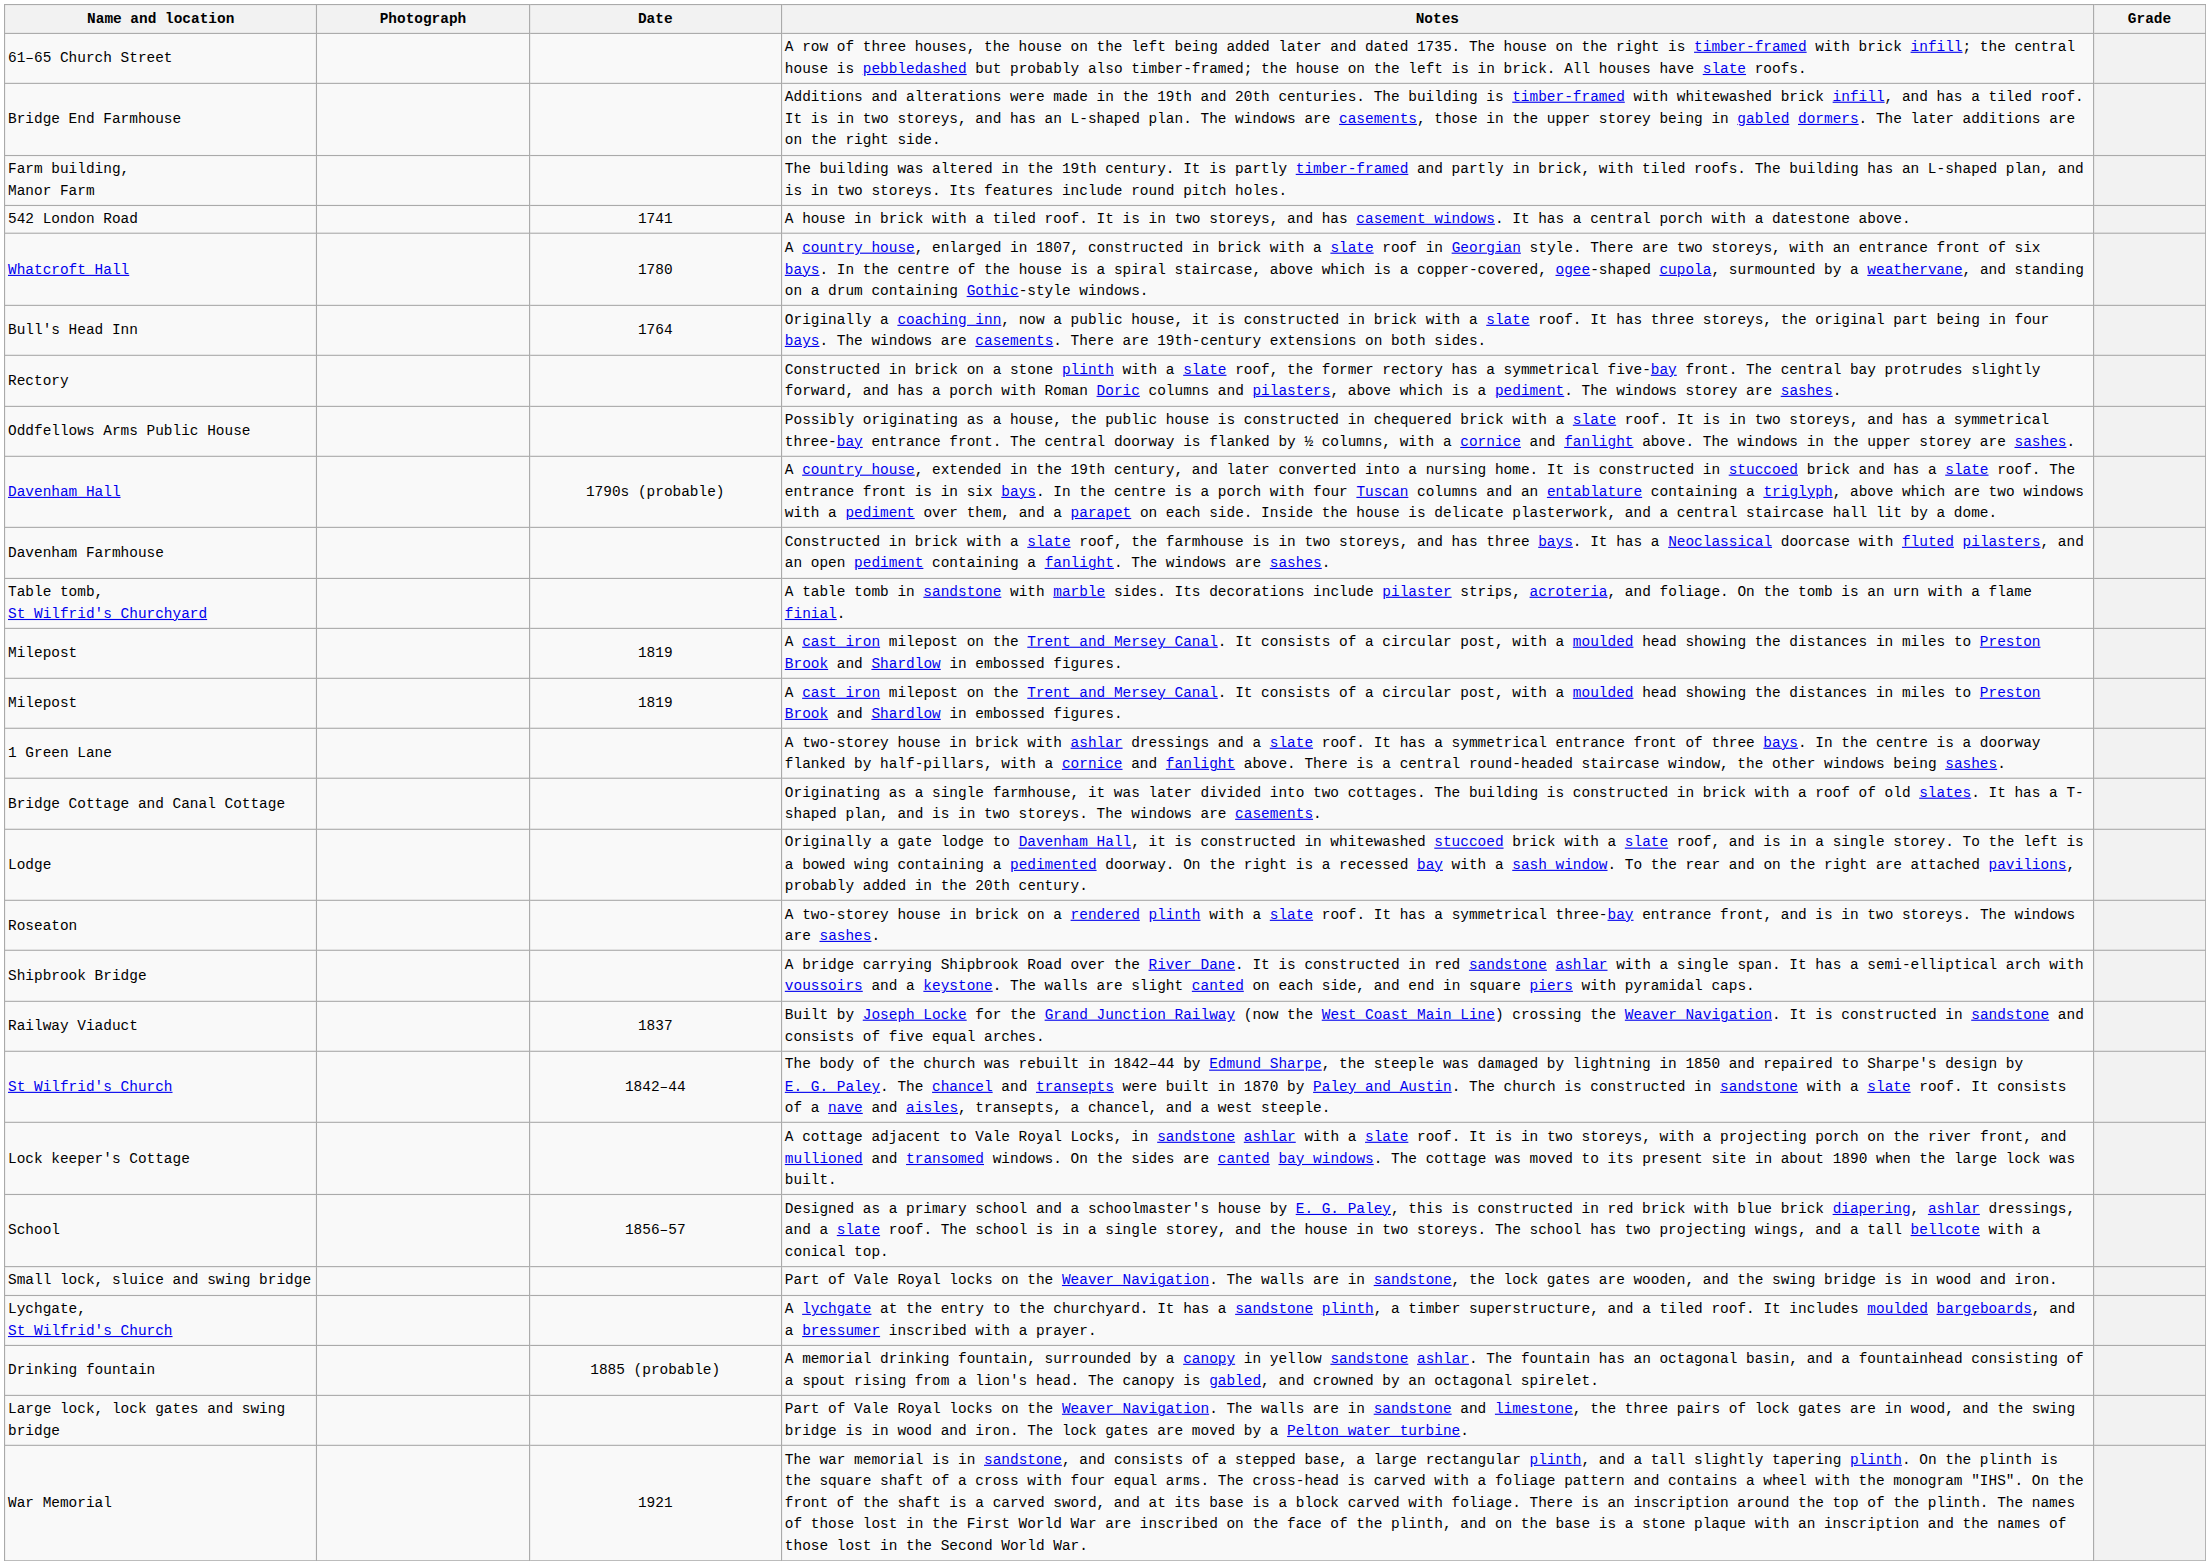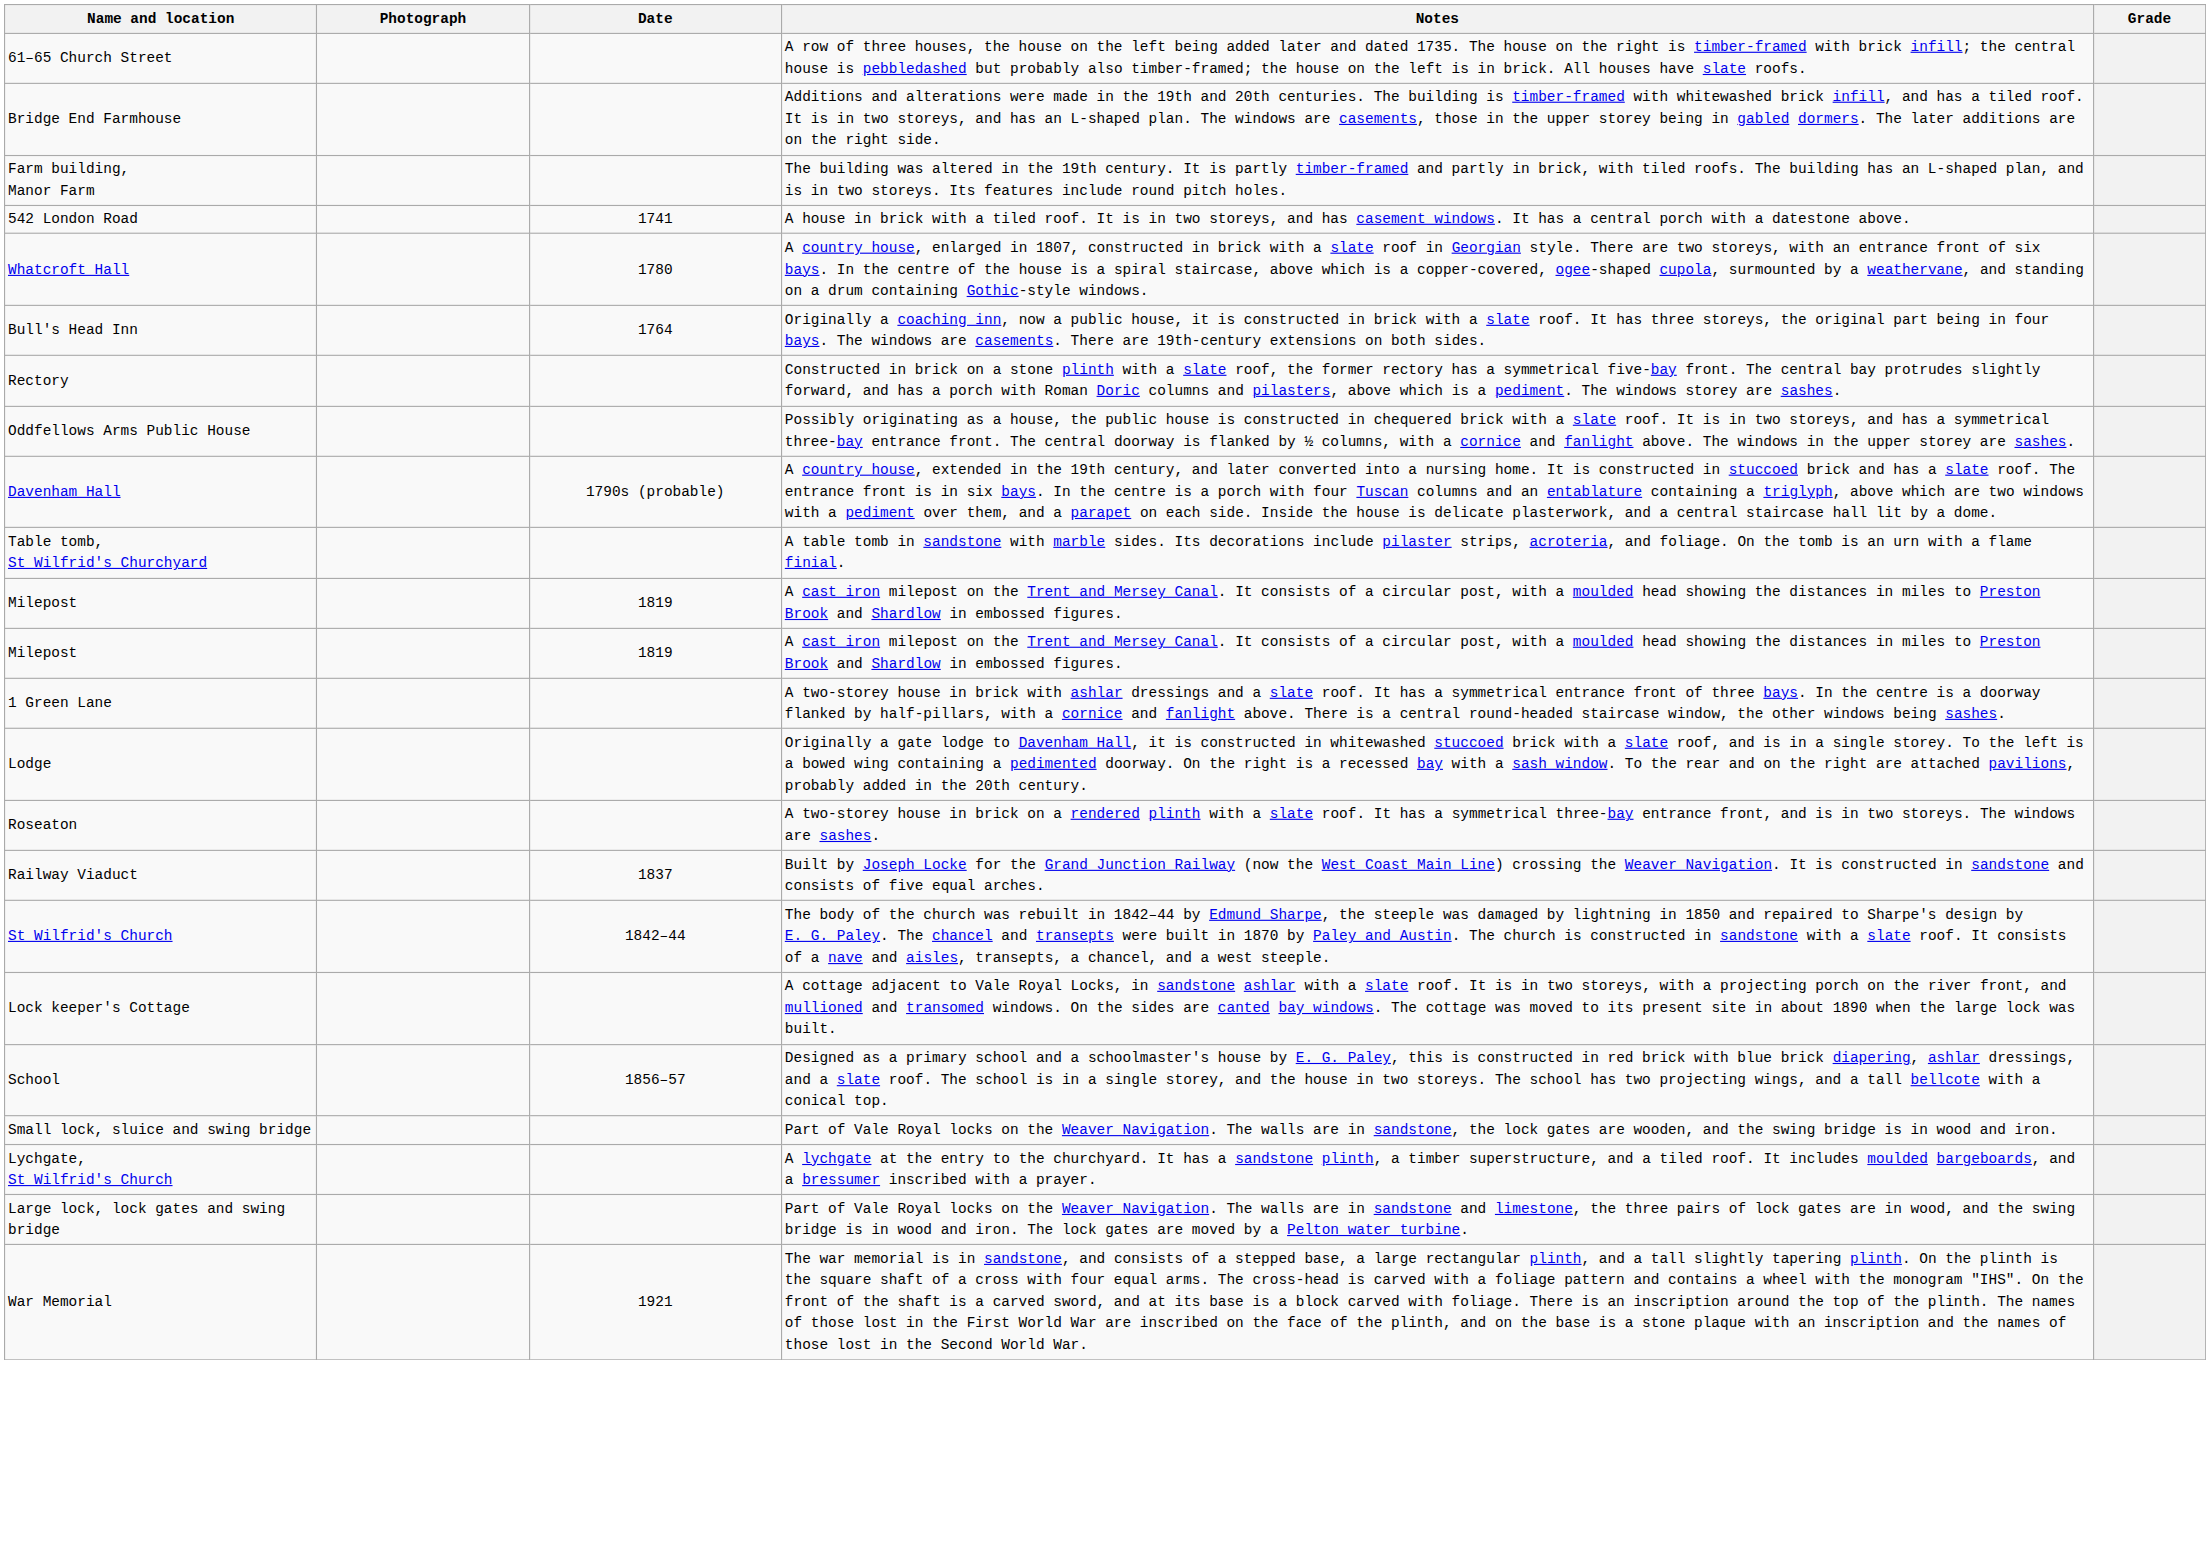 <table class="wikitable sortable plainrowheaders" style="width:100%;border:0px;text-align:left;line-height:150%;">
 <tr>
 <th scope="col"  style="width:150px">Name and location</th>
 <th scope="col"  style="width:100px" class="unsortable">Photograph</th>
 <th scope="col"  style="width:120px">Date</th>
 <th scope="col"  style="width:650px" class="unsortable">Notes</th>
 <th scope="col"  style="width:50px">Grade</th>
 </tr>
 <tr>
 <td>61–65 Church Street<br><small></small></td>
 <td></td>
 <td align="center"></td>
 <td>A row of three houses, the house on the left being added later and dated 1735.  The house on the right is <a href='#'>timber-framed</a> with brick <a href='#'>infill</a>; the central house is <a href='#'>pebbledashed</a> but probably also timber-framed; the house on the left is in brick.  All houses have <a href='#'>slate</a> roofs.</td>
 <th></th>
 </tr>
 <tr>
 <td>Bridge End Farmhouse<br><small></small></td>
 <td></td>
 <td align="center"></td>
 <td>Additions and alterations were made in the 19th and 20th centuries.  The building is <a href='#'>timber-framed</a> with whitewashed brick <a href='#'>infill</a>, and has a tiled roof.  It is in two storeys, and has an L-shaped plan.  The windows are <a href='#'>casements</a>, those in the upper storey being in <a href='#'>gabled</a> <a href='#'>dormers</a>.  The later additions are on the right side.</td>
 <th></th>
 </tr>
 <tr>
 <td>Farm building,<br>Manor Farm<br><small></small></td>
 <td></td>
 <td align="center"></td>
 <td>The building was altered in the 19th century.  It is partly <a href='#'>timber-framed</a> and partly in brick, with tiled roofs.  The building has an L-shaped plan, and is in two storeys.  Its features include round pitch holes.</td>
 <th></th>
 </tr>
 <tr>
 <td>542 London Road<br><small></small></td>
 <td></td>
 <td align="center">1741</td>
 <td>A house in brick with a tiled roof.  It is in two storeys, and has <a href='#'>casement windows</a>.  It has a central porch with a datestone above.</td>
 <th></th>
 </tr>
 <tr>
 <td><a href='#'>Whatcroft Hall</a><br><small></small></td>
 <td></td>
 <td align="center">1780</td>
 <td>A <a href='#'>country house</a>, enlarged in 1807, constructed in brick with a <a href='#'>slate</a> roof in <a href='#'>Georgian</a> style.  There are two storeys, with an entrance front of six <a href='#'>bays</a>.  In the centre of the house is a spiral staircase, above which is a copper-covered, <a href='#'>ogee</a>-shaped <a href='#'>cupola</a>, surmounted by a <a href='#'>weathervane</a>, and standing on a drum containing <a href='#'>Gothic</a>-style windows.</td>
 <th></th>
 </tr>
 <tr>
 <td>Bull's Head Inn<br><small></small></td>
 <td></td>
 <td align="center">1764</td>
 <td>Originally a <a href='#'>coaching inn</a>, now a public house, it is constructed in brick with a <a href='#'>slate</a> roof.  It has three storeys, the original part being in four <a href='#'>bays</a>.  The windows are <a href='#'>casements</a>.  There are 19th-century extensions on both sides.</td>
 <th></th>
 </tr>
 <tr>
 <td>Rectory<br><small></small></td>
 <td></td>
 <td align="center"></td>
 <td>Constructed in brick on a stone <a href='#'>plinth</a> with a <a href='#'>slate</a> roof, the former rectory has a symmetrical five-<a href='#'>bay</a> front.  The central bay protrudes slightly forward, and has a porch with Roman <a href='#'>Doric</a> columns and <a href='#'>pilasters</a>, above which is a <a href='#'>pediment</a>.  The windows storey are <a href='#'>sashes</a>.</td>
 <th></th>
 </tr>
 <tr>
 <td>Oddfellows Arms Public House<br><small></small></td>
 <td></td>
 <td align="center"></td>
 <td>Possibly originating as a house, the public house is constructed in chequered brick with a <a href='#'>slate</a> roof.  It is in two storeys, and has a symmetrical three-<a href='#'>bay</a> entrance front.  The central doorway is flanked by ½ columns, with a <a href='#'>cornice</a> and <a href='#'>fanlight</a> above.  The windows in the upper storey are <a href='#'>sashes</a>.</td>
 <th></th>
 </tr>
 <tr>
 <td><a href='#'>Davenham Hall</a><br><small></small></td>
 <td></td>
 <td align="center">1790s (probable)</td>
 <td>A <a href='#'>country house</a>, extended in the 19th century, and later converted into a nursing home.  It is constructed in <a href='#'>stuccoed</a> brick and has a <a href='#'>slate</a> roof.  The entrance front is in six <a href='#'>bays</a>.  In the centre is a porch with four <a href='#'>Tuscan</a> columns and an <a href='#'>entablature</a> containing a <a href='#'>triglyph</a>, above which are two windows with a <a href='#'>pediment</a> over them, and a <a href='#'>parapet</a> on each side.  Inside the house is delicate plasterwork, and a central staircase hall lit by a dome.</td>
 <th></th>
 </tr>
 <tr>
-<td>Davenham Farmhouse<br><small></small></td>
-<td></td>
-<td align="center"></td>
-<td>Constructed in brick with a <a href='#'>slate</a> roof, the farmhouse is in two storeys, and has three <a href='#'>bays</a>.  It has a <a href='#'>Neoclassical</a> doorcase with <a href='#'>fluted</a> <a href='#'>pilasters</a>, and an open <a href='#'>pediment</a> containing a <a href='#'>fanlight</a>.  The windows are <a href='#'>sashes</a>.</td>
-<th></th>
-</tr>
-<tr>
 <td>Table tomb,<br><a href='#'>St Wilfrid's Churchyard</a><br><small></small></td>
 <td></td>
 <td align="center"></td>
 <td>A table tomb in <a href='#'>sandstone</a> with <a href='#'>marble</a> sides.  Its decorations include <a href='#'>pilaster</a> strips, <a href='#'>acroteria</a>, and foliage.  On the tomb is an urn with a flame <a href='#'>finial</a>.</td>
 <th></th>
 </tr>
 <tr>
 <td>Milepost<br><small></small></td>
 <td></td>
 <td align="center">1819</td>
 <td>A <a href='#'>cast iron</a> milepost on the <a href='#'>Trent and Mersey Canal</a>.  It consists of a circular post, with a <a href='#'>moulded</a> head showing the distances in miles to <a href='#'>Preston Brook</a> and <a href='#'>Shardlow</a> in embossed figures.</td>
 <th></th>
 </tr>
 <tr>
 <td>Milepost<br><small></small></td>
 <td></td>
 <td align="center">1819</td>
 <td>A <a href='#'>cast iron</a> milepost on the <a href='#'>Trent and Mersey Canal</a>.  It consists of a circular post, with a <a href='#'>moulded</a> head showing the distances in miles to <a href='#'>Preston Brook</a> and <a href='#'>Shardlow</a> in embossed figures.</td>
 <th></th>
 </tr>
 <tr>
 <td>1 Green Lane<br><small></small></td>
 <td></td>
 <td align="center"></td>
 <td>A two-storey house in brick with <a href='#'>ashlar</a> dressings and a <a href='#'>slate</a> roof.  It has a symmetrical entrance front of three <a href='#'>bays</a>.  In the centre is a doorway flanked by half-pillars, with a <a href='#'>cornice</a> and <a href='#'>fanlight</a> above.  There is a central round-headed staircase window, the other windows being <a href='#'>sashes</a>.</td>
 <th></th>
 </tr>
 <tr>
-<td>Bridge Cottage and Canal Cottage<br><small></small></td>
-<td></td>
-<td align="center"></td>
-<td>Originating as a single farmhouse, it was later divided into two cottages.  The building is constructed in brick with a roof of old <a href='#'>slates</a>.  It has a T-shaped plan, and is in two storeys.  The windows are <a href='#'>casements</a>.</td>
-<th></th>
-</tr>
-<tr>
 <td>Lodge<br><small></small></td>
 <td></td>
 <td align="center"></td>
 <td>Originally a gate lodge to <a href='#'>Davenham Hall</a>, it is constructed in whitewashed <a href='#'>stuccoed</a> brick with a <a href='#'>slate</a> roof, and is in a single storey.  To the left is a bowed wing containing a <a href='#'>pedimented</a> doorway.  On the right is a recessed <a href='#'>bay</a> with a <a href='#'>sash window</a>.  To the rear and on the right are attached <a href='#'>pavilions</a>, probably added in the 20th century.</td>
 <th></th>
 </tr>
 <tr>
 <td>Roseaton<br><small></small></td>
 <td></td>
 <td align="center"></td>
 <td>A two-storey house in brick on a <a href='#'>rendered</a> <a href='#'>plinth</a> with a <a href='#'>slate</a> roof.  It has a symmetrical three-<a href='#'>bay</a> entrance front, and is in two storeys.  The windows are <a href='#'>sashes</a>.</td>
-<th></th>
-</tr>
-<tr>
-<td>Shipbrook Bridge<br><small></small></td>
-<td></td>
-<td align="center"></td>
-<td>A bridge carrying Shipbrook Road over the <a href='#'>River Dane</a>.  It is constructed in red <a href='#'>sandstone</a> <a href='#'>ashlar</a> with a single span.  It has a semi-elliptical arch with <a href='#'>voussoirs</a> and a <a href='#'>keystone</a>.  The walls are slight <a href='#'>canted</a> on each side, and end in square <a href='#'>piers</a> with pyramidal caps.</td>
 <th></th>
 </tr>
 <tr>
 <td>Railway Viaduct<br><small></small></td>
 <td></td>
 <td align="center">1837</td>
 <td>Built by <a href='#'>Joseph Locke</a> for the <a href='#'>Grand Junction Railway</a> (now the <a href='#'>West Coast Main Line</a>) crossing the <a href='#'>Weaver Navigation</a>.  It is constructed in <a href='#'>sandstone</a> and consists of five equal arches.</td>
 <th></th>
 </tr>
 <tr>
 <td><a href='#'>St Wilfrid's Church</a><br><small></small></td>
 <td></td>
 <td align="center">1842–44</td>
 <td>The body of the church was rebuilt in 1842–44 by <a href='#'>Edmund Sharpe</a>, the steeple was damaged by lightning in 1850 and repaired to Sharpe's design by <a href='#'>E. G. Paley</a>.  The <a href='#'>chancel</a> and <a href='#'>transepts</a> were built in 1870 by <a href='#'>Paley and Austin</a>.  The church is constructed in <a href='#'>sandstone</a> with a <a href='#'>slate</a> roof.  It consists of a <a href='#'>nave</a> and <a href='#'>aisles</a>, transepts, a chancel, and a west steeple.</td>
 <th></th>
 </tr>
 <tr>
 <td>Lock keeper's Cottage<br><small></small></td>
 <td></td>
 <td align="center"></td>
 <td>A cottage adjacent to Vale Royal Locks, in <a href='#'>sandstone</a> <a href='#'>ashlar</a> with a <a href='#'>slate</a> roof.  It is in two storeys, with a projecting porch on the river front, and <a href='#'>mullioned</a> and <a href='#'>transomed</a> windows.  On the sides are <a href='#'>canted</a> <a href='#'>bay windows</a>.  The cottage was moved to its present site in about 1890 when the large lock was built.</td>
 <th></th>
 </tr>
 <tr>
 <td>School<br><small></small></td>
 <td></td>
 <td align="center">1856–57</td>
 <td>Designed as a primary school and a schoolmaster's house by <a href='#'>E. G. Paley</a>, this is constructed in red brick with blue brick <a href='#'>diapering</a>, <a href='#'>ashlar</a> dressings, and a <a href='#'>slate</a> roof.  The school is in a single storey, and the house in two storeys.  The school has two projecting wings, and a tall <a href='#'>bellcote</a> with a conical top.</td>
 <th></th>
 </tr>
 <tr>
 <td>Small lock, sluice and swing bridge<br><small></small></td>
 <td></td>
 <td align="center"></td>
 <td>Part of Vale Royal locks on the <a href='#'>Weaver Navigation</a>.  The walls are in <a href='#'>sandstone</a>, the lock gates are wooden, and the swing bridge is in wood and iron.</td>
 <th></th>
 </tr>
 <tr>
 <td>Lychgate,<br><a href='#'>St Wilfrid's Church</a><br><small></small></td>
 <td></td>
 <td align="center"></td>
 <td>A <a href='#'>lychgate</a> at the entry to the churchyard.  It has a <a href='#'>sandstone</a> <a href='#'>plinth</a>, a timber superstructure, and a tiled roof.  It includes <a href='#'>moulded</a> <a href='#'>bargeboards</a>, and a <a href='#'>bressumer</a> inscribed with a prayer.</td>
 <th></th>
 </tr>
 <tr>
-<td>Drinking fountain<br><small></small></td>
-<td></td>
-<td align="center">1885 (probable)</td>
-<td>A memorial drinking fountain, surrounded by a <a href='#'>canopy</a> in yellow <a href='#'>sandstone</a> <a href='#'>ashlar</a>.  The fountain has an octagonal basin, and a fountainhead consisting of a spout rising from a lion's head.  The canopy is <a href='#'>gabled</a>, and crowned by an octagonal spirelet.</td>
-<th></th>
-</tr>
-<tr>
 <td>Large lock, lock gates and swing bridge<br><small></small></td>
 <td></td>
 <td align="center"></td>
 <td>Part of Vale Royal locks on the <a href='#'>Weaver Navigation</a>.  The walls are in <a href='#'>sandstone</a> and <a href='#'>limestone</a>, the three pairs of lock gates are in wood, and the swing bridge is in wood and iron.  The lock gates are moved by a <a href='#'>Pelton water turbine</a>.</td>
 <th></th>
 </tr>
 <tr>
 <td>War Memorial<br><small></small></td>
 <td></td>
 <td align="center">1921</td>
 <td>The war memorial is in <a href='#'>sandstone</a>, and consists of a stepped base, a large rectangular <a href='#'>plinth</a>, and a tall slightly tapering <a href='#'>plinth</a>.  On the plinth is the square shaft of a cross with four equal arms.  The cross-head is carved with a foliage pattern and contains a wheel with the monogram "IHS".  On the front of the shaft is a carved sword, and at its base is a block carved with foliage.  There is an inscription around the top of the plinth.  The names of those lost in the First World War are inscribed on the face of the plinth, and on the base is a stone plaque with an inscription and the names of those lost in the Second World War.</td>
 <th></th>
 </tr>
 <tr>
 </tr>
 </table>
